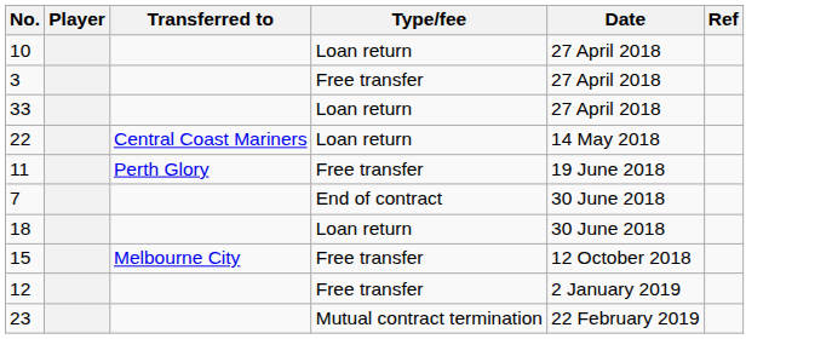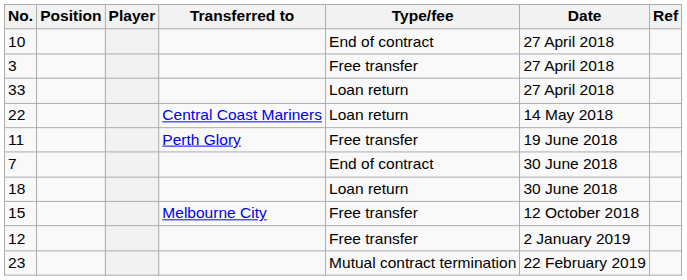 <table class="wikitable plainrowheaders sortable" style="text-align:center; text-align:left">
 <tr>
 <th scope="col">No.</th>
+<th scope="col">Position</th>
 <th scope="col">Player</th>
 <th scope="col">Transferred to</th>
 <th scope="col">Type/fee</th>
 <th scope="col">Date</th>
 <th scope="col" class="unsortable">Ref</th>
 </tr>
 <tr>
 <td>10</td>
+<td></td>
 <th scope="row"></th>
 <td></td>
-<td>Loan return</td>
+<td>End of contract</td>
 <td>27 April 2018</td>
 <td></td>
 </tr>
 <tr>
 <td>3</td>
+<td></td>
 <th scope="row"></th>
 <td></td>
 <td>Free transfer</td>
 <td>27 April 2018</td>
 <td></td>
 </tr>
 <tr>
 <td>33</td>
+<td></td>
 <th scope="row"></th>
 <td></td>
 <td>Loan return</td>
 <td>27 April 2018</td>
 <td></td>
 </tr>
 <tr>
 <td>22</td>
+<td></td>
 <th scope="row"></th>
 <td><a href='#'>Central Coast Mariners</a></td>
 <td>Loan return</td>
 <td>14 May 2018</td>
 <td></td>
 </tr>
 <tr>
 <td>11</td>
+<td></td>
 <th scope="row"></th>
 <td><a href='#'>Perth Glory</a></td>
 <td>Free transfer</td>
 <td>19 June 2018</td>
 <td></td>
 </tr>
 <tr>
 <td>7</td>
+<td></td>
 <th scope="row"></th>
 <td></td>
 <td>End of contract</td>
 <td>30 June 2018</td>
 <td></td>
 </tr>
 <tr>
 <td>18</td>
+<td></td>
 <th scope="row"></th>
 <td></td>
 <td>Loan return</td>
 <td>30 June 2018</td>
 <td></td>
 </tr>
 <tr>
 <td>15</td>
+<td></td>
 <th scope="row"></th>
 <td><a href='#'>Melbourne City</a></td>
 <td>Free transfer</td>
 <td>12 October 2018</td>
 <td></td>
 </tr>
 <tr>
 <td>12</td>
+<td></td>
 <th scope="row"></th>
 <td></td>
 <td>Free transfer</td>
 <td>2 January 2019</td>
 <td></td>
 </tr>
 <tr>
 <td>23</td>
+<td></td>
 <th scope="row"></th>
 <td></td>
 <td>Mutual contract termination</td>
 <td>22 February 2019</td>
 <td></td>
 </tr>
 </table>
